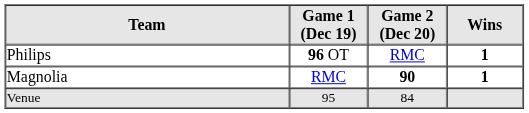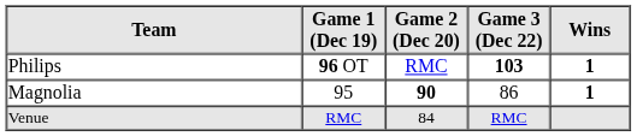 <table border=1 cellspacing=0 width=525 align=center>
 <tr style="text-align:center; background-color:#e6e6e6;">
 <th align=center width=30%>Team</th>
 <th width=8%>Game 1 (Dec 19)</th>
 <th width=8%>Game 2 (Dec 20)</th>
+<th width=8%>Game 3 (Dec 22)</th>
 <th width=8%>Wins</th>
 </tr>
 <tr style="text-align:center;">
 <td align=left>Philips</td>
 <td><strong>96</strong> OT</td>
 <td><a href='#'>RMC</a></td>
+<td><strong>103</strong></td>
 <td><strong>1</strong></td>
 </tr>
 <tr style="text-align:center;">
 <td align=left>Magnolia</td>
-<td><a href='#'>RMC</a></td>
+<td>95</td>
 <td><strong>90</strong></td>
+<td>86</td>
 <td><strong>1</strong></td>
 </tr>
 <tr style="text-align:center; font-size: 85%; background-color:#e6e6e6;">
 <td align=left>Venue</td>
-<td>95</td>
+<td><a href='#'>RMC</a></td>
 <td>84</td>
+<td><a href='#'>RMC</a></td>
 <td></td>
 </tr>
 </table>
